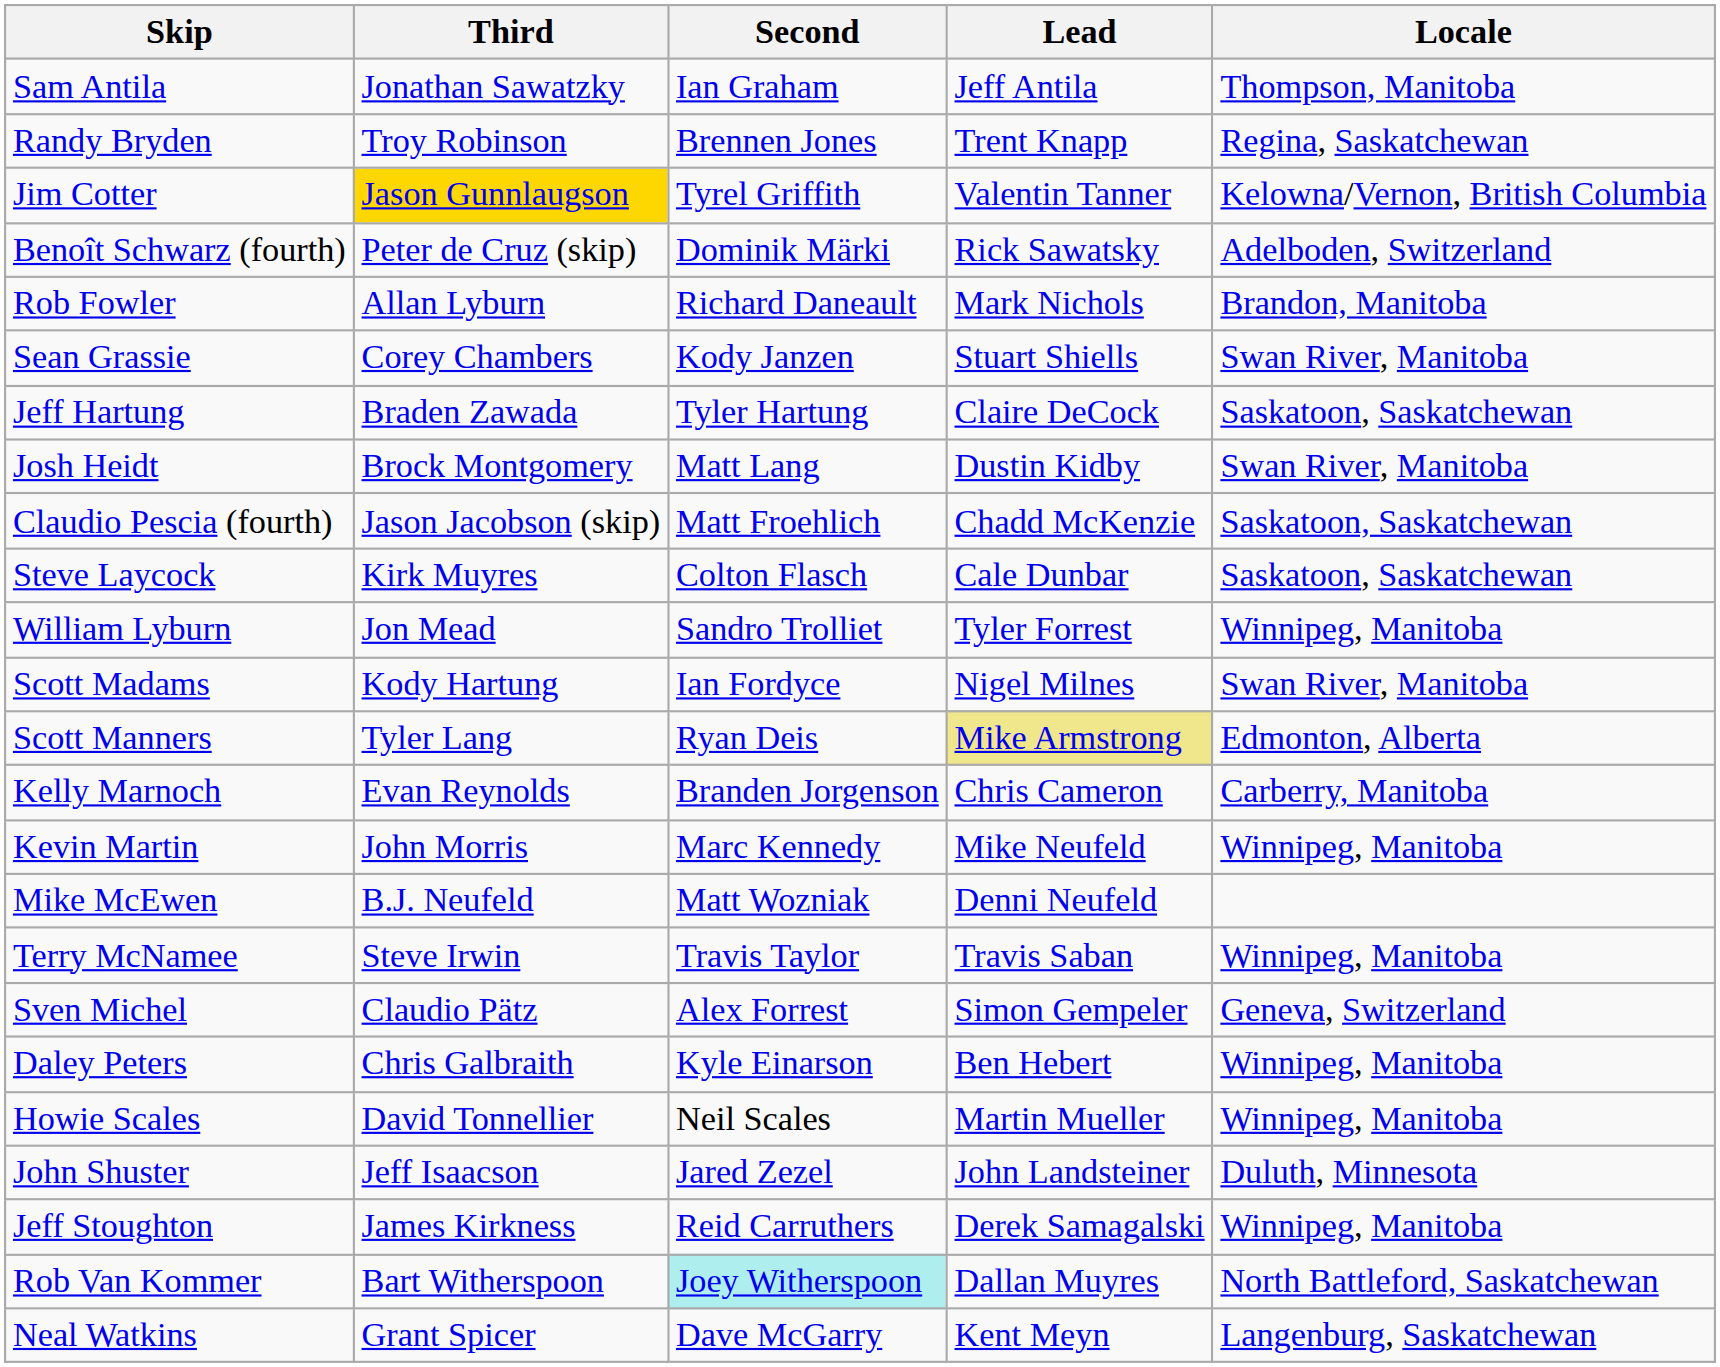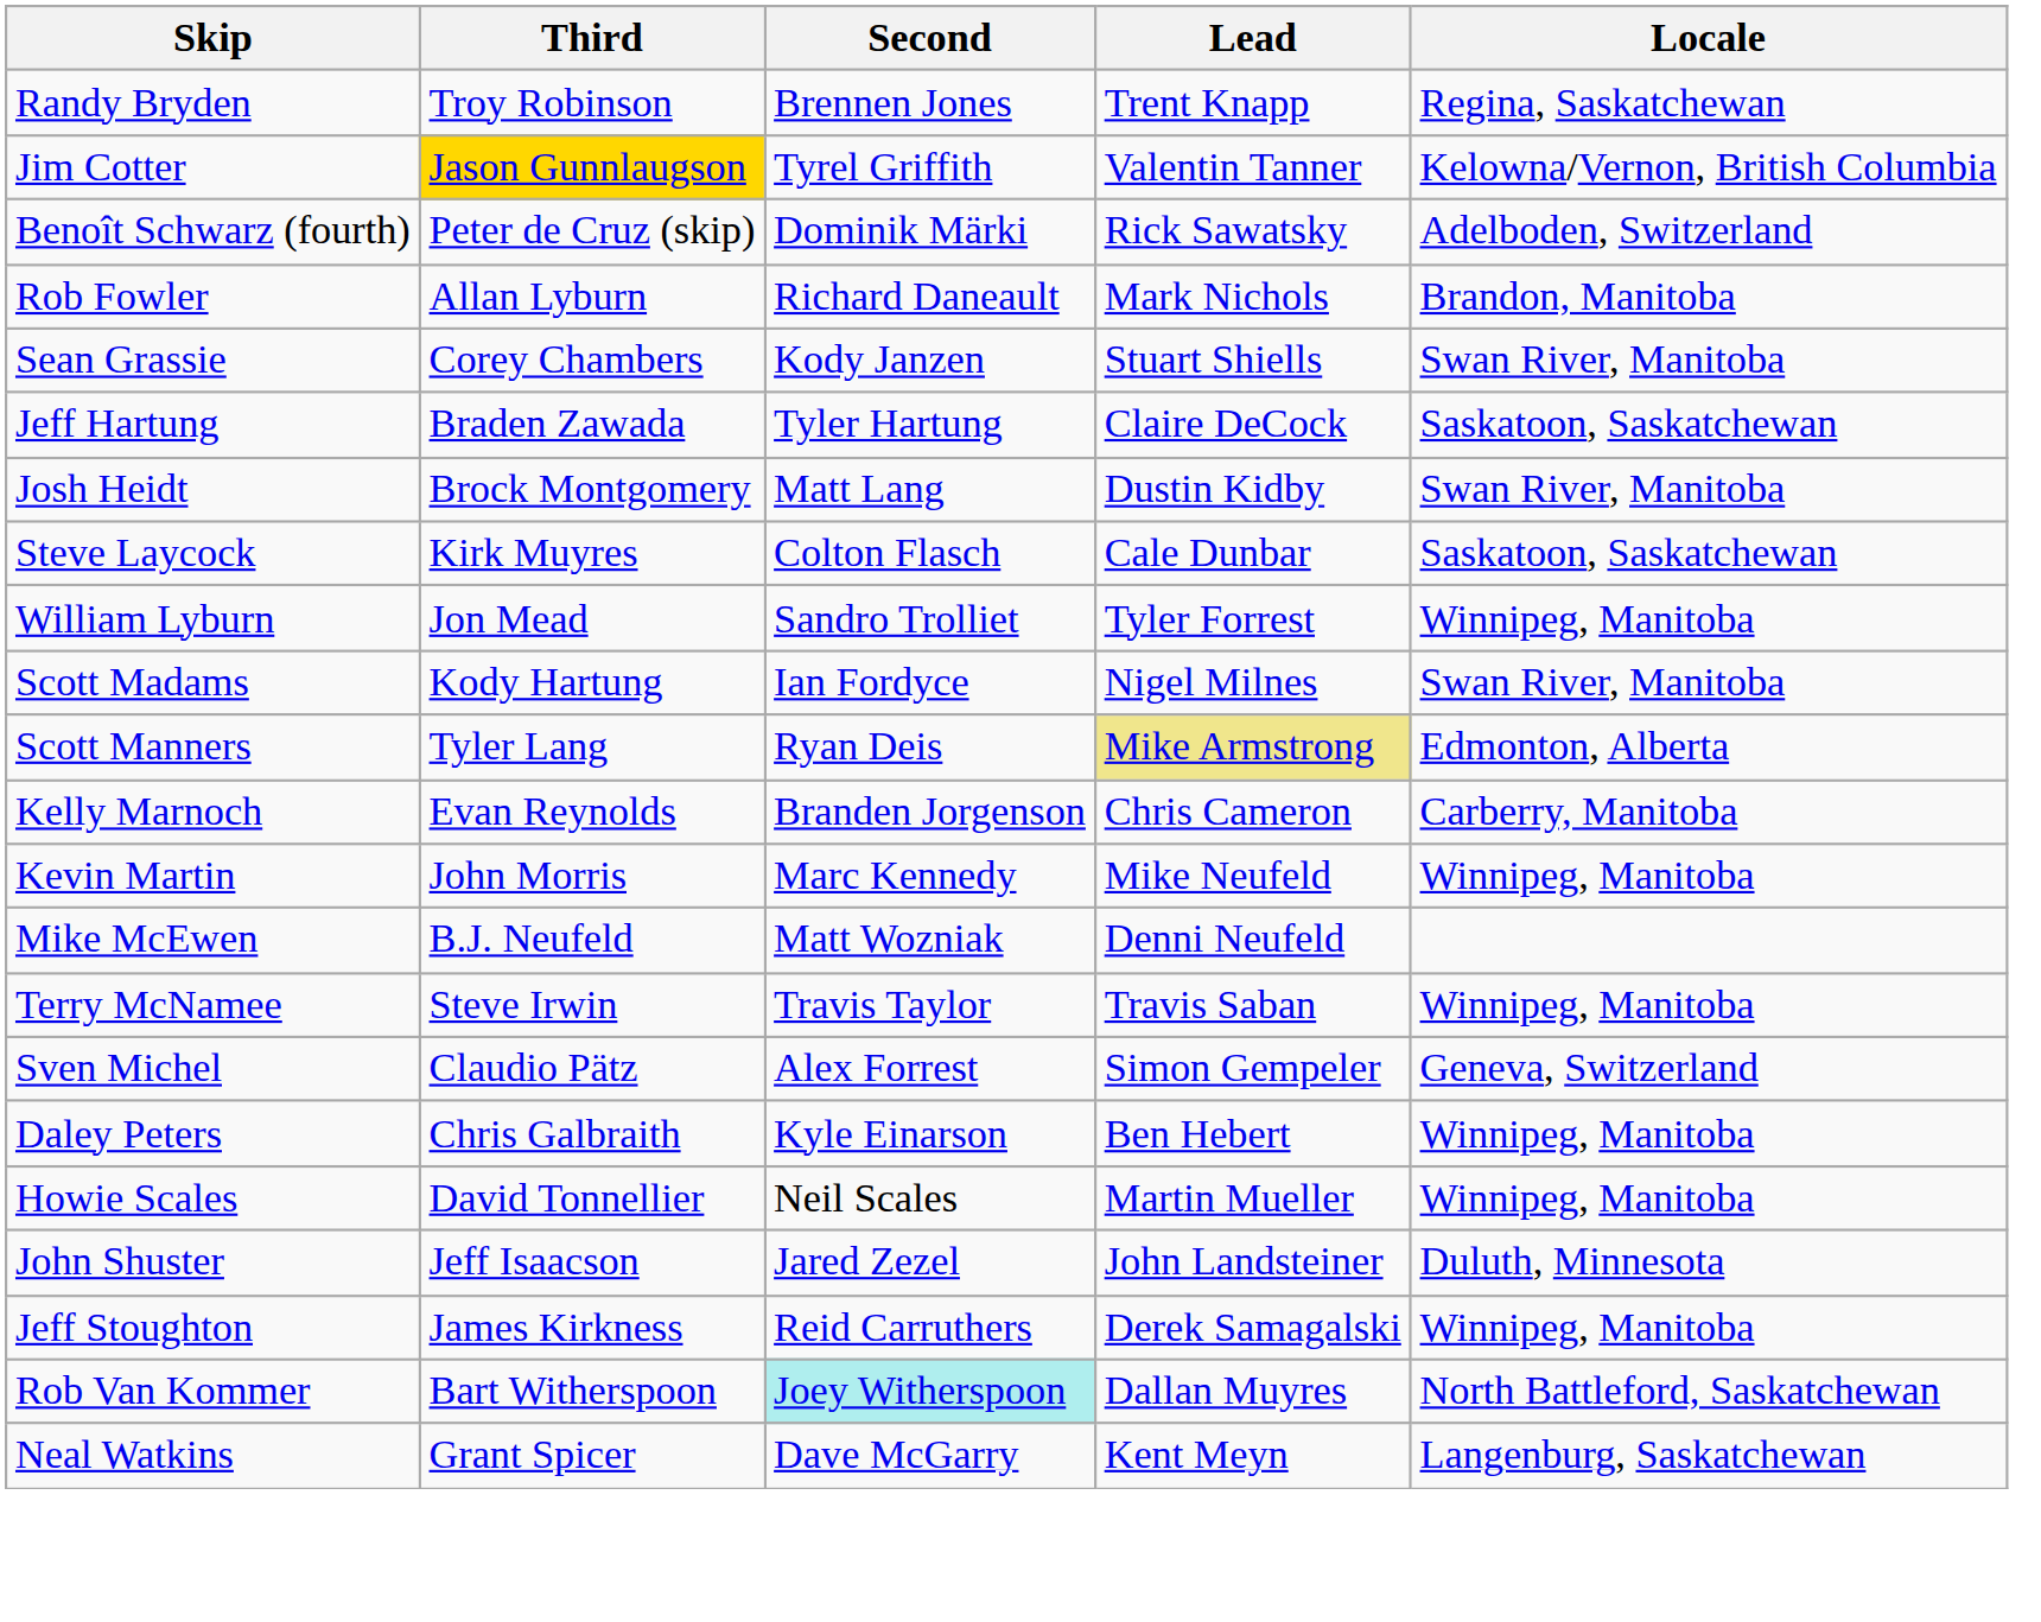 <table class=wikitable>
 <tr>
 <th>Skip</th>
 <th>Third</th>
 <th>Second</th>
 <th>Lead</th>
 <th>Locale</th>
-</tr>
-<tr>
-<td><a href='#'>Sam Antila</a></td>
-<td><a href='#'>Jonathan Sawatzky</a></td>
-<td><a href='#'>Ian Graham</a></td>
-<td><a href='#'>Jeff Antila</a></td>
-<td> <a href='#'>Thompson, Manitoba</a></td>
 </tr>
 <tr>
 <td><a href='#'>Randy Bryden</a></td>
 <td><a href='#'>Troy Robinson</a></td>
 <td><a href='#'>Brennen Jones</a></td>
 <td><a href='#'>Trent Knapp</a></td>
 <td> <a href='#'>Regina</a>, <a href='#'>Saskatchewan</a></td>
 </tr>
 <tr>
 <td><a href='#'>Jim Cotter</a></td>
 <td style="background: gold;"><a href='#'>Jason Gunnlaugson</a></td>
 <td><a href='#'>Tyrel Griffith</a></td>
 <td><a href='#'>Valentin Tanner</a></td>
 <td> <a href='#'>Kelowna</a>/<a href='#'>Vernon</a>, <a href='#'>British Columbia</a></td>
 </tr>
 <tr>
 <td><a href='#'>Benoît Schwarz</a> (fourth)</td>
 <td><a href='#'>Peter de Cruz</a> (skip)</td>
 <td><a href='#'>Dominik Märki</a></td>
 <td><a href='#'>Rick Sawatsky</a></td>
 <td> <a href='#'>Adelboden</a>, <a href='#'>Switzerland</a></td>
 </tr>
 <tr>
 <td><a href='#'>Rob Fowler</a></td>
 <td><a href='#'>Allan Lyburn</a></td>
 <td><a href='#'>Richard Daneault</a></td>
 <td><a href='#'>Mark Nichols</a></td>
 <td> <a href='#'>Brandon, Manitoba</a></td>
 </tr>
 <tr>
 <td><a href='#'>Sean Grassie</a></td>
 <td><a href='#'>Corey Chambers</a></td>
 <td><a href='#'>Kody Janzen</a></td>
 <td><a href='#'>Stuart Shiells</a></td>
 <td> <a href='#'>Swan River</a>, <a href='#'>Manitoba</a></td>
 </tr>
 <tr>
 <td><a href='#'>Jeff Hartung</a></td>
 <td><a href='#'>Braden Zawada</a></td>
 <td><a href='#'>Tyler Hartung</a></td>
 <td><a href='#'>Claire DeCock</a></td>
 <td> <a href='#'>Saskatoon</a>, <a href='#'>Saskatchewan</a></td>
 </tr>
 <tr>
 <td><a href='#'>Josh Heidt</a></td>
 <td><a href='#'>Brock Montgomery</a></td>
 <td><a href='#'>Matt Lang</a></td>
 <td><a href='#'>Dustin Kidby</a></td>
 <td> <a href='#'>Swan River</a>, <a href='#'>Manitoba</a></td>
-</tr>
-<tr>
-<td><a href='#'>Claudio Pescia</a> (fourth)</td>
-<td><a href='#'>Jason Jacobson</a> (skip)</td>
-<td><a href='#'>Matt Froehlich</a></td>
-<td><a href='#'>Chadd McKenzie</a></td>
-<td> <a href='#'>Saskatoon, Saskatchewan</a></td>
 </tr>
 <tr>
 <td><a href='#'>Steve Laycock</a></td>
 <td><a href='#'>Kirk Muyres</a></td>
 <td><a href='#'>Colton Flasch</a></td>
 <td><a href='#'>Cale Dunbar</a></td>
 <td> <a href='#'>Saskatoon</a>, <a href='#'>Saskatchewan</a></td>
 </tr>
 <tr>
 <td><a href='#'>William Lyburn</a></td>
 <td><a href='#'>Jon Mead</a></td>
 <td><a href='#'>Sandro Trolliet</a></td>
 <td><a href='#'>Tyler Forrest</a></td>
 <td> <a href='#'>Winnipeg</a>, <a href='#'>Manitoba</a></td>
 </tr>
 <tr>
 <td><a href='#'>Scott Madams</a></td>
 <td><a href='#'>Kody Hartung</a></td>
 <td><a href='#'>Ian Fordyce</a></td>
 <td><a href='#'>Nigel Milnes</a></td>
 <td> <a href='#'>Swan River</a>, <a href='#'>Manitoba</a></td>
 </tr>
 <tr>
 <td><a href='#'>Scott Manners</a></td>
 <td><a href='#'>Tyler Lang</a></td>
 <td><a href='#'>Ryan Deis</a></td>
 <td style="background: khaki;"><a href='#'>Mike Armstrong</a></td>
 <td> <a href='#'>Edmonton</a>, <a href='#'>Alberta</a></td>
 </tr>
 <tr>
 <td><a href='#'>Kelly Marnoch</a></td>
 <td><a href='#'>Evan Reynolds</a></td>
 <td><a href='#'>Branden Jorgenson</a></td>
 <td><a href='#'>Chris Cameron</a></td>
 <td> <a href='#'>Carberry, Manitoba</a></td>
 </tr>
 <tr>
 <td><a href='#'>Kevin Martin</a></td>
 <td><a href='#'>John Morris</a></td>
 <td><a href='#'>Marc Kennedy</a></td>
 <td><a href='#'>Mike Neufeld</a></td>
 <td> <a href='#'>Winnipeg</a>, <a href='#'>Manitoba</a></td>
 </tr>
 <tr>
 <td><a href='#'>Mike McEwen</a></td>
 <td><a href='#'>B.J. Neufeld</a></td>
 <td><a href='#'>Matt Wozniak</a></td>
 <td><a href='#'>Denni Neufeld</a></td>
 <td></td>
 </tr>
 <tr>
 <td><a href='#'>Terry McNamee</a></td>
 <td><a href='#'>Steve Irwin</a></td>
 <td><a href='#'>Travis Taylor</a></td>
 <td><a href='#'>Travis Saban</a></td>
 <td> <a href='#'>Winnipeg</a>, <a href='#'>Manitoba</a></td>
 </tr>
 <tr>
 <td><a href='#'>Sven Michel</a></td>
 <td><a href='#'>Claudio Pätz</a></td>
 <td><a href='#'>Alex Forrest</a></td>
 <td><a href='#'>Simon Gempeler</a></td>
 <td> <a href='#'>Geneva</a>, <a href='#'>Switzerland</a></td>
 </tr>
 <tr>
 <td><a href='#'>Daley Peters</a></td>
 <td><a href='#'>Chris Galbraith</a></td>
 <td><a href='#'>Kyle Einarson</a></td>
 <td><a href='#'>Ben Hebert</a></td>
 <td> <a href='#'>Winnipeg</a>, <a href='#'>Manitoba</a></td>
 </tr>
 <tr>
 <td><a href='#'>Howie Scales</a></td>
 <td><a href='#'>David Tonnellier</a></td>
 <td>Neil Scales</td>
 <td><a href='#'>Martin Mueller</a></td>
 <td> <a href='#'>Winnipeg</a>, <a href='#'>Manitoba</a></td>
 </tr>
 <tr>
 <td><a href='#'>John Shuster</a></td>
 <td><a href='#'>Jeff Isaacson</a></td>
 <td><a href='#'>Jared Zezel</a></td>
 <td><a href='#'>John Landsteiner</a></td>
 <td> <a href='#'>Duluth</a>, <a href='#'>Minnesota</a></td>
 </tr>
 <tr>
 <td><a href='#'>Jeff Stoughton</a></td>
 <td><a href='#'>James Kirkness</a></td>
 <td><a href='#'>Reid Carruthers</a></td>
 <td><a href='#'>Derek Samagalski</a></td>
 <td> <a href='#'>Winnipeg</a>, <a href='#'>Manitoba</a></td>
 </tr>
 <tr>
 <td><a href='#'>Rob Van Kommer</a></td>
 <td><a href='#'>Bart Witherspoon</a></td>
 <td style="background: paleturquoise;"><a href='#'>Joey Witherspoon</a></td>
 <td><a href='#'>Dallan Muyres</a></td>
 <td> <a href='#'>North Battleford, Saskatchewan</a></td>
 </tr>
 <tr>
 <td><a href='#'>Neal Watkins</a></td>
 <td><a href='#'>Grant Spicer</a></td>
 <td><a href='#'>Dave McGarry</a></td>
 <td><a href='#'>Kent Meyn</a></td>
 <td> <a href='#'>Langenburg</a>, <a href='#'>Saskatchewan</a></td>
 </tr>
 </table>
